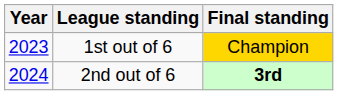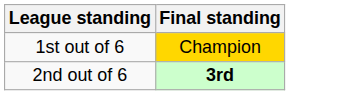 <table class="wikitable" style="text-align:center;">
 <tr>
-<th>Year</th>
 <th>League standing</th>
 <th>Final standing</th>
 </tr>
 <tr>
-<td><a href='#'>2023</a></td>
 <td>1st out of 6</td>
 <td style="background: gold;">Champion</td>
 </tr>
 <tr>
-<td><a href='#'>2024</a></td>
 <td>2nd out of 6</td>
 <td style="background: #cfc"><strong>3rd</strong></td>
 </tr>
 </table>
